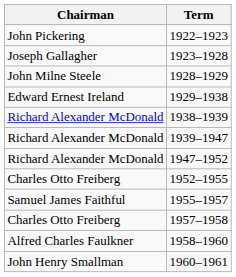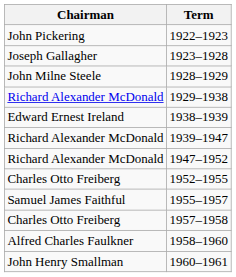 <table class="wikitable">
 <tr>
 <th>Chairman</th>
 <th>Term</th>
 </tr>
 <tr>
 <td>John Pickering</td>
 <td>1922–1923</td>
 </tr>
 <tr>
 <td>Joseph Gallagher</td>
 <td>1923–1928</td>
 </tr>
 <tr>
 <td>John Milne Steele</td>
 <td>1928–1929</td>
 </tr>
 <tr>
-<td>Edward Ernest Ireland</td>
+<td><a href='#'>Richard Alexander McDonald</a></td>
 <td>1929–1938</td>
 </tr>
 <tr>
-<td><a href='#'>Richard Alexander McDonald</a></td>
+<td>Edward Ernest Ireland</td>
 <td>1938–1939</td>
 </tr>
 <tr>
 <td>Richard Alexander McDonald</td>
 <td>1939–1947</td>
 </tr>
 <tr>
 <td>Richard Alexander McDonald</td>
 <td>1947–1952</td>
 </tr>
 <tr>
 <td>Charles Otto Freiberg</td>
 <td>1952–1955</td>
 </tr>
 <tr>
 <td>Samuel James Faithful</td>
 <td>1955–1957</td>
 </tr>
 <tr>
 <td>Charles Otto Freiberg</td>
 <td>1957–1958</td>
 </tr>
 <tr>
 <td>Alfred Charles Faulkner</td>
 <td>1958–1960</td>
 </tr>
 <tr>
 <td>John Henry Smallman</td>
 <td>1960–1961</td>
 </tr>
 </table>
